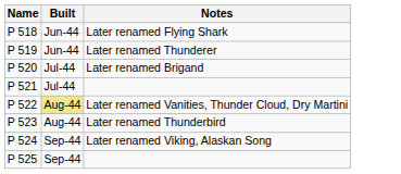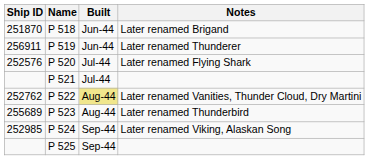 <table class="wikitable">
 <tr>
+<th>Ship ID</th>
 <th>Name</th>
 <th>Built</th>
 <th>Notes</th>
 </tr>
 <tr>
+<td>251870</td>
 <td>P 518</td>
 <td>Jun-44</td>
-<td>Later renamed Flying Shark</td>
+<td>Later renamed Brigand</td>
 </tr>
 <tr>
+<td>256911</td>
 <td>P 519</td>
 <td>Jun-44</td>
 <td>Later renamed Thunderer</td>
 </tr>
 <tr>
+<td>252576</td>
 <td>P 520</td>
 <td>Jul-44</td>
-<td>Later renamed Brigand</td>
+<td>Later renamed Flying Shark</td>
 </tr>
 <tr>
+<td></td>
 <td>P 521</td>
 <td>Jul-44</td>
 <td></td>
 </tr>
 <tr>
+<td>252762</td>
 <td>P 522</td>
 <td style="background: khaki;">Aug-44</td>
 <td>Later renamed Vanities, Thunder Cloud, Dry Martini</td>
 </tr>
 <tr>
+<td>255689</td>
 <td>P 523</td>
 <td>Aug-44</td>
 <td>Later renamed Thunderbird</td>
 </tr>
 <tr>
+<td>252985</td>
 <td>P 524</td>
 <td>Sep-44</td>
 <td>Later renamed Viking, Alaskan Song</td>
 </tr>
 <tr>
+<td></td>
 <td>P 525</td>
 <td>Sep-44</td>
 <td></td>
 </tr>
 </table>
